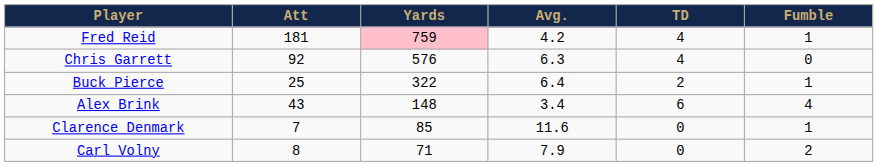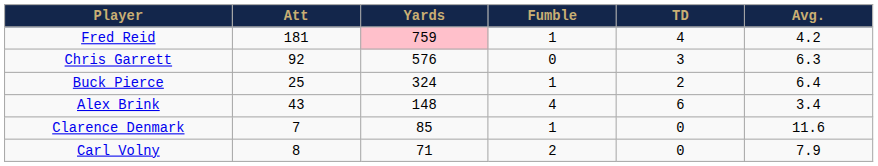 <table class="wikitable sortable sortable">
 <tr>
 <th style="background:#13264B;color:#C9AF74;" width="16%">Player</th>
 <th style="background:#13264B;color:#C9AF74;" width="9%">Att</th>
 <th style="background:#13264B;color:#C9AF74;" width="9%">Yards</th>
+<th style="background:#13264B;color:#C9AF74;" width="9%">Fumble</th>
+<th style="background:#13264B;color:#C9AF74;" width="9%">TD</th>
 <th style="background:#13264B;color:#C9AF74;" width="9%">Avg.</th>
-<th style="background:#13264B;color:#C9AF74;" width="9%">TD</th>
-<th style="background:#13264B;color:#C9AF74;" width="9%">Fumble</th>
 </tr>
 <tr align="center">
 <td><a href='#'>Fred Reid</a></td>
 <td>181</td>
 <td style="background: pink;">759</td>
+<td>1</td>
+<td>4</td>
 <td>4.2</td>
-<td>4</td>
-<td>1</td>
 </tr>
 <tr align="center">
 <td><a href='#'>Chris Garrett</a></td>
 <td>92</td>
 <td>576</td>
+<td>0</td>
+<td>3</td>
 <td>6.3</td>
-<td>4</td>
-<td>0</td>
 </tr>
 <tr align="center">
 <td><a href='#'>Buck Pierce</a></td>
 <td>25</td>
-<td>322</td>
+<td>324</td>
+<td>1</td>
+<td>2</td>
 <td>6.4</td>
-<td>2</td>
-<td>1</td>
 </tr>
 <tr align="center">
 <td><a href='#'>Alex Brink</a></td>
 <td>43</td>
 <td>148</td>
+<td>4</td>
+<td>6</td>
 <td>3.4</td>
-<td>6</td>
-<td>4</td>
 </tr>
 <tr align="center">
 <td><a href='#'>Clarence Denmark</a></td>
 <td>7</td>
 <td>85</td>
+<td>1</td>
+<td>0</td>
 <td>11.6</td>
-<td>0</td>
-<td>1</td>
 </tr>
 <tr align="center">
 <td><a href='#'>Carl Volny</a></td>
 <td>8</td>
 <td>71</td>
+<td>2</td>
+<td>0</td>
 <td>7.9</td>
-<td>0</td>
-<td>2</td>
 </tr>
 </table>
